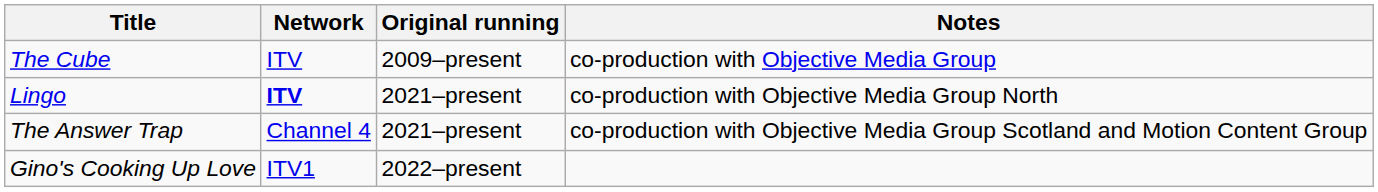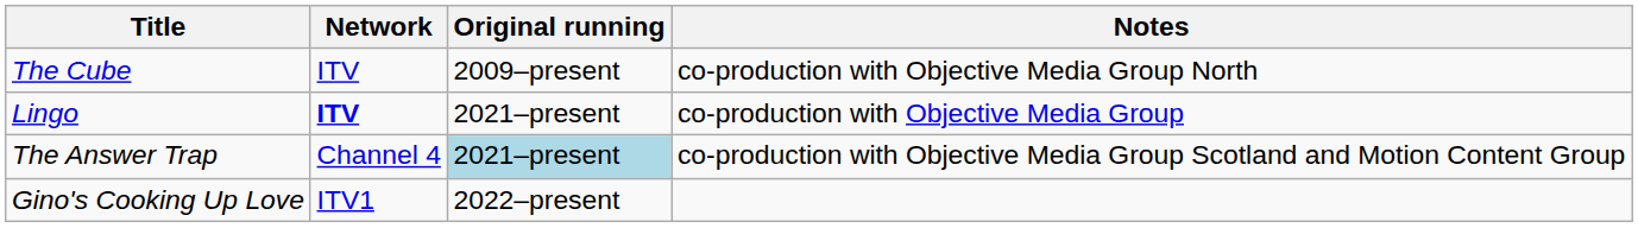 <table class="wikitable sortable">
 <tr>
 <th>Title</th>
 <th>Network</th>
 <th>Original running</th>
 <th>Notes</th>
 </tr>
 <tr>
 <td><em><a href='#'>The Cube</a></em></td>
 <td><a href='#'>ITV</a></td>
 <td>2009–present</td>
-<td>co-production with <a href='#'>Objective Media Group</a></td>
+<td>co-production with Objective Media Group North</td>
 </tr>
 <tr>
 <td><em><a href='#'>Lingo</a></em></td>
 <td><strong><a href='#'>ITV</a></strong></td>
 <td>2021–present</td>
-<td>co-production with Objective Media Group North</td>
+<td>co-production with <a href='#'>Objective Media Group</a></td>
 </tr>
 <tr>
 <td><em>The Answer Trap</em></td>
 <td><a href='#'>Channel 4</a></td>
-<td>2021–present</td>
+<td style="background: lightblue;">2021–present</td>
 <td>co-production with Objective Media Group Scotland and Motion Content Group</td>
 </tr>
 <tr>
 <td><em>Gino's Cooking Up Love</em></td>
 <td><a href='#'>ITV1</a></td>
 <td>2022–present</td>
 <td></td>
 </tr>
 </table>
